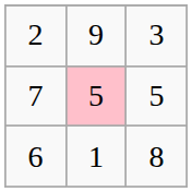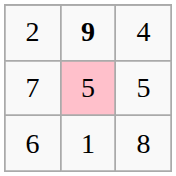 <table class="wikitable" style="margin-left:auto;margin-right:auto;text-align:center;width:6em;height:6em;table-layout:fixed;">
 <tr>
 </tr>
 <tr>
 <td>2</td>
-<td>9</td>
-<td>3</td>
+<td><strong>9</strong></td>
+<td>4</td>
 </tr>
 <tr>
 <td>7</td>
 <td style="background: pink;">5</td>
 <td>5</td>
 </tr>
 <tr>
 <td>6</td>
 <td>1</td>
 <td>8</td>
 </tr>
 </table>
